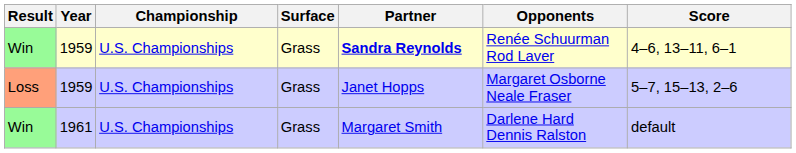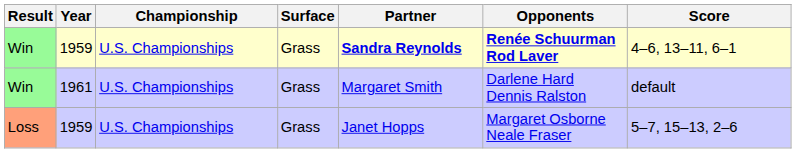 <table class="sortable wikitable">
 <tr>
 <th>Result</th>
 <th style="width:30px">Year</th>
 <th style="width:190px">Championship</th>
 <th style="width:50px">Surface</th>
 <th style="width:150px">Partner</th>
 <th style="width:150px">Opponents</th>
 <th style="width:170px" class="unsortable">Score</th>
 </tr>
 <tr style="background:#ffc;">
 <td style="background:#98fb98;">Win</td>
 <td>1959</td>
 <td><a href='#'>U.S. Championships</a></td>
 <td>Grass</td>
 <td><strong> <a href='#'>Sandra Reynolds</a></strong></td>
-<td> <a href='#'>Renée Schuurman</a><br> <a href='#'>Rod Laver</a></td>
+<td><strong> <a href='#'>Renée Schuurman</a><br> <a href='#'>Rod Laver</a></strong></td>
 <td>4–6, 13–11, 6–1</td>
+</tr>
+<tr style="background:#ccf;">
+<td style="background:#98fb98;">Win</td>
+<td>1961</td>
+<td><a href='#'>U.S. Championships</a></td>
+<td>Grass</td>
+<td> <a href='#'>Margaret Smith</a></td>
+<td> <a href='#'>Darlene Hard</a><br> <a href='#'>Dennis Ralston</a></td>
+<td>default</td>
 </tr>
 <tr style="background:#ccf;">
 <td style="background:#ffa07a;">Loss</td>
 <td>1959</td>
 <td><a href='#'>U.S. Championships</a></td>
 <td>Grass</td>
 <td> <a href='#'>Janet Hopps</a></td>
 <td> <a href='#'>Margaret Osborne</a><br> <a href='#'>Neale Fraser</a></td>
 <td>5–7, 15–13, 2–6</td>
 </tr>
-<tr style="background:#ccf;">
-<td style="background:#98fb98;">Win</td>
-<td>1961</td>
-<td><a href='#'>U.S. Championships</a></td>
-<td>Grass</td>
-<td> <a href='#'>Margaret Smith</a></td>
-<td> <a href='#'>Darlene Hard</a><br> <a href='#'>Dennis Ralston</a></td>
-<td>default</td>
-</tr>
 </table>
